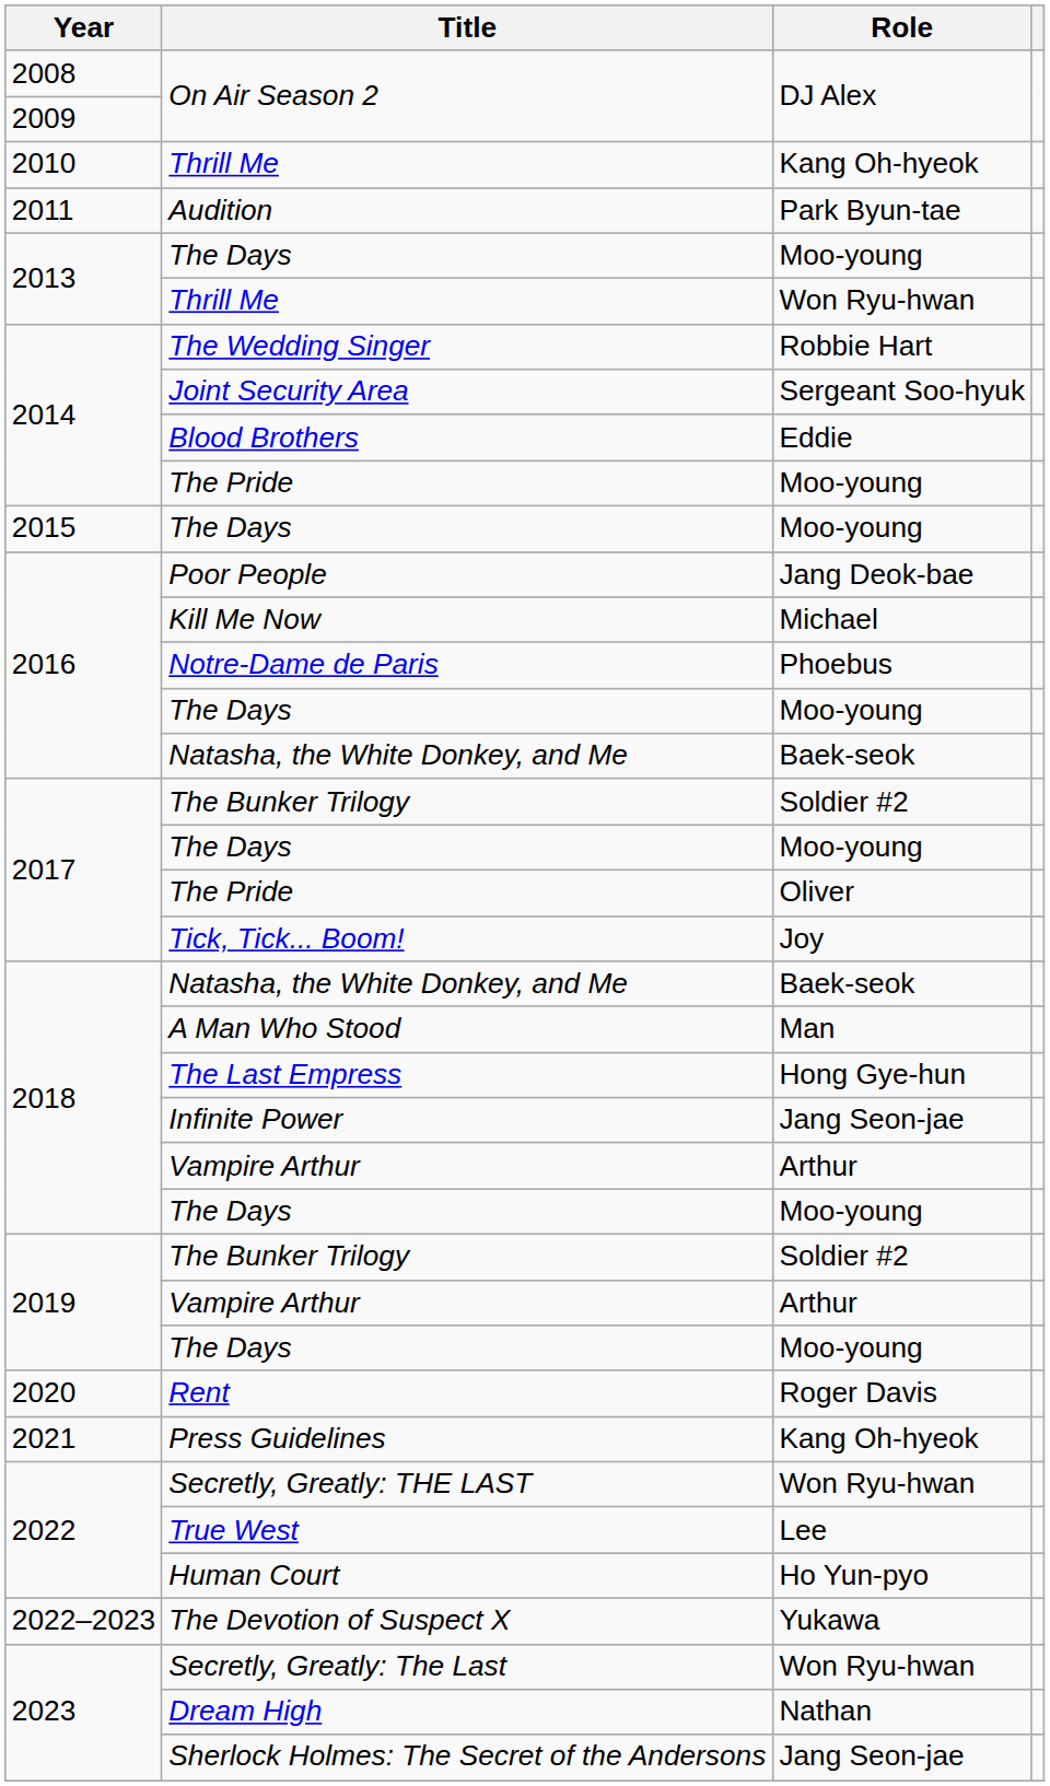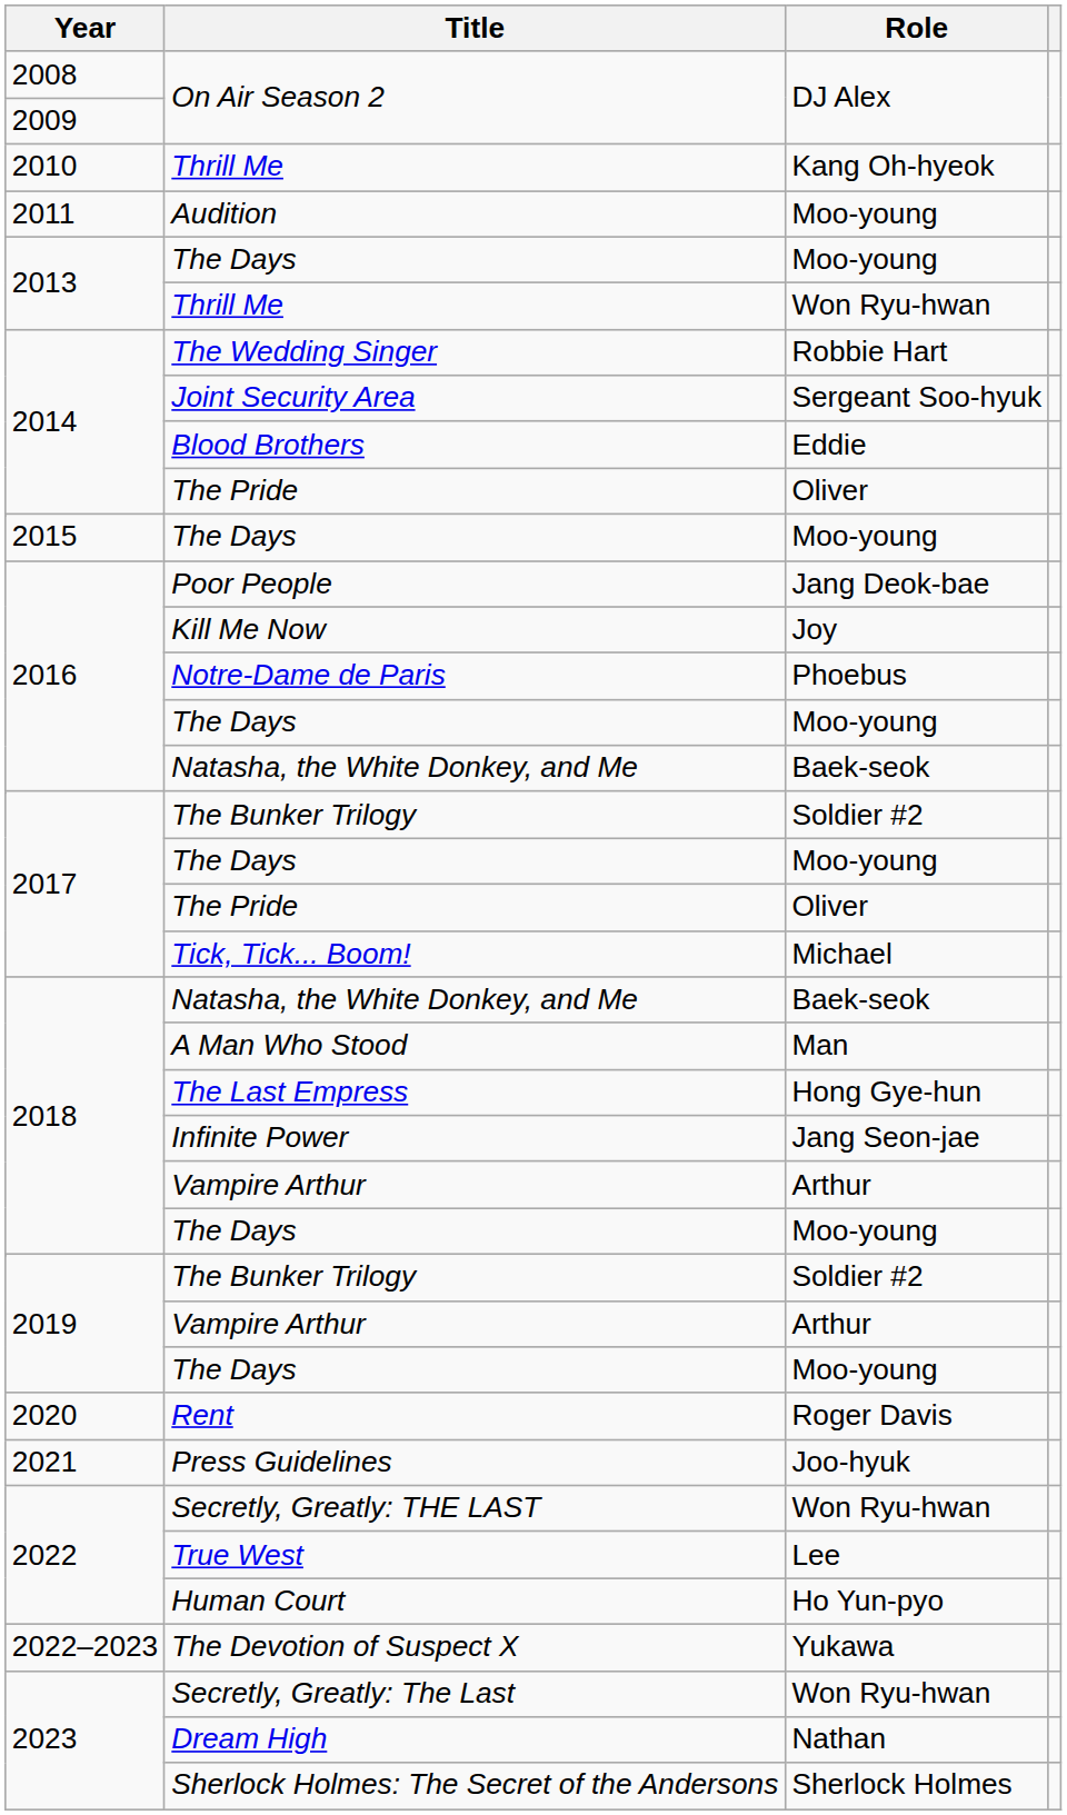 <table class="wikitable sortable">
 <tr>
 <th>Year</th>
 <th>Title</th>
 <th>Role</th>
 <th scope="col" class="unsortable"></th>
 </tr>
 <tr>
 <td>2008</td>
 <td rowspan="2"><em>On Air Season 2</em></td>
 <td rowspan="2">DJ Alex</td>
 <td rowspan="2"></td>
 </tr>
 <tr>
 <td>2009</td>
 </tr>
 <tr>
 <td>2010</td>
 <td><em><a href='#'>Thrill Me</a></em></td>
 <td>Kang Oh-hyeok</td>
 <td></td>
 </tr>
 <tr>
 <td>2011</td>
 <td><em>Audition</em></td>
-<td>Park Byun-tae</td>
+<td>Moo-young</td>
 <td></td>
 </tr>
 <tr>
 <td rowspan="3">2013</td>
 <td><em>The Days</em></td>
 <td>Moo-young</td>
 <td></td>
 </tr>
 <tr>
 <td><em><a href='#'>Thrill Me</a></em></td>
 <td>Won Ryu-hwan</td>
 <td></td>
 </tr>
 <tr>
 <td rowspan="2"><a href='#'><em>The Wedding Singer</em></a></td>
 <td rowspan="2">Robbie Hart</td>
 <td rowspan="2"></td>
 </tr>
 <tr>
 <td rowspan="5">2014</td>
 </tr>
 <tr>
 <td><a href='#'><em>Joint Security Area</em></a></td>
 <td>Sergeant Soo-hyuk</td>
 <td></td>
 </tr>
 <tr>
 <td><a href='#'><em>Blood Brothers</em></a></td>
 <td>Eddie</td>
 <td></td>
 </tr>
 <tr>
 <td><em>The Pride</em></td>
-<td>Moo-young</td>
+<td>Oliver</td>
 <td></td>
 </tr>
 <tr>
 <td rowspan="2"><em>The Days</em></td>
 <td rowspan="2">Moo-young</td>
 <td rowspan="2"></td>
 </tr>
 <tr>
 <td>2015</td>
 </tr>
 <tr>
 <td rowspan="6">2016</td>
 <td><em>Poor People</em></td>
 <td>Jang Deok-bae</td>
 <td></td>
 </tr>
 <tr>
 <td><em>Kill Me Now</em></td>
-<td>Michael</td>
+<td>Joy</td>
 <td></td>
 </tr>
 <tr>
 <td><a href='#'><em>Notre-Dame de Paris</em></a></td>
 <td>Phoebus</td>
 <td></td>
 </tr>
 <tr>
 <td><em>The Days</em></td>
 <td>Moo-young</td>
 <td></td>
 </tr>
 <tr>
 <td><em>Natasha, the White Donkey, and Me</em></td>
 <td>Baek-seok</td>
 <td></td>
 </tr>
 <tr>
 <td rowspan="2"><em>The Bunker Trilogy</em></td>
 <td rowspan="2">Soldier #2</td>
 <td rowspan="2"></td>
 </tr>
 <tr>
 <td rowspan="5">2017</td>
 </tr>
 <tr>
 <td><em>The Days</em></td>
 <td>Moo-young</td>
 <td></td>
 </tr>
 <tr>
 <td><em>The Pride</em></td>
 <td>Oliver</td>
 <td></td>
 </tr>
 <tr>
 <td><em><a href='#'>Tick, Tick... Boom!</a></em></td>
-<td>Joy</td>
+<td>Michael</td>
 <td></td>
 </tr>
 <tr>
 <td rowspan="2"><em>Natasha, the White Donkey, and Me</em></td>
 <td rowspan="2">Baek-seok</td>
 <td rowspan="2"></td>
 </tr>
 <tr>
 <td rowspan="7">2018</td>
 </tr>
 <tr>
 <td><em>A Man Who Stood</em></td>
 <td>Man</td>
 <td></td>
 </tr>
 <tr>
 <td><a href='#'><em>The Last Empress</em></a></td>
 <td>Hong Gye-hun</td>
 <td></td>
 </tr>
 <tr>
 <td><em>Infinite Power</em></td>
 <td>Jang Seon-jae</td>
 <td></td>
 </tr>
 <tr>
 <td><em>Vampire Arthur</em></td>
 <td>Arthur</td>
 <td></td>
 </tr>
 <tr>
 <td><em>The Days</em></td>
 <td>Moo-young</td>
 <td></td>
 </tr>
 <tr>
 <td rowspan="2"><em>The Bunker Trilogy</em></td>
 <td rowspan="2">Soldier #2</td>
 <td rowspan="2"></td>
 </tr>
 <tr>
 <td rowspan="3">2019</td>
 </tr>
 <tr>
 <td><em>Vampire Arthur</em></td>
 <td>Arthur</td>
 <td></td>
 </tr>
 <tr>
 <td><em>The Days</em></td>
 <td>Moo-young</td>
 <td></td>
 </tr>
 <tr>
 <td>2020</td>
 <td><em><a href='#'>Rent</a></em></td>
 <td>Roger Davis</td>
 <td></td>
 </tr>
 <tr>
 <td>2021</td>
 <td><em>Press Guidelines</em></td>
-<td>Kang Oh-hyeok</td>
+<td>Joo-hyuk</td>
 <td></td>
 </tr>
 <tr>
 <td rowspan=3>2022</td>
 <td><em>Secretly, Greatly: THE LAST</em></td>
 <td>Won Ryu-hwan</td>
 <td></td>
 </tr>
 <tr>
 <td><em><a href='#'>True West</a></em></td>
 <td>Lee</td>
 <td></td>
 </tr>
 <tr>
 <td><em>Human Court</em></td>
 <td>Ho Yun-pyo</td>
 <td></td>
 </tr>
 <tr>
 <td>2022–2023</td>
 <td><em>The Devotion of Suspect X</em></td>
 <td>Yukawa</td>
 <td></td>
 </tr>
 <tr>
 <td rowspan=3>2023</td>
 <td><em>Secretly, Greatly: The Last</em></td>
 <td>Won Ryu-hwan</td>
 <td></td>
 </tr>
 <tr>
 <td><em><a href='#'>Dream High</a></em></td>
 <td>Nathan</td>
 <td></td>
 </tr>
 <tr>
 <td><em>Sherlock Holmes: The Secret of the Andersons</em></td>
-<td>Jang Seon-jae</td>
+<td>Sherlock Holmes</td>
 <td></td>
 </tr>
 <tr>
 </tr>
 </table>
